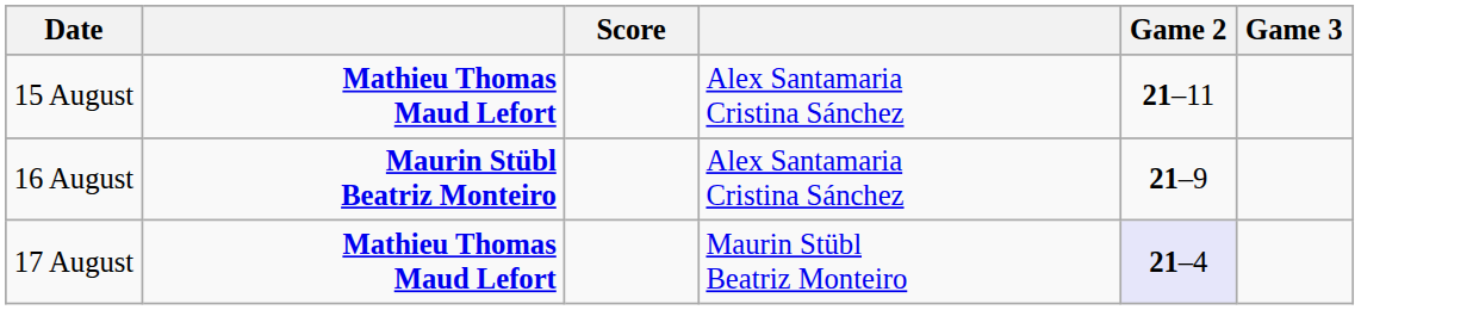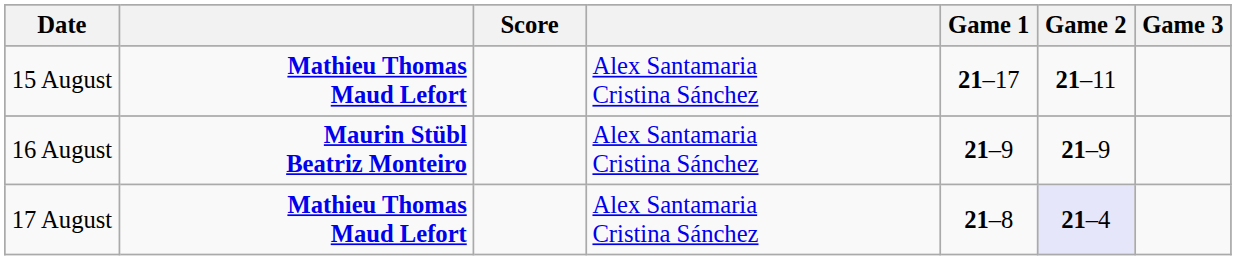 <table class="wikitable" style="text-align: center; font-size:90% ">
 <tr>
 <th width="60">Date</th>
 <th align="right" width="200"></th>
 <th width="60">Score</th>
 <th align="left" width="200"></th>
+<th width="50">Game 1</th>
 <th width="50">Game 2</th>
 <th width="50">Game 3</th>
 </tr>
 <tr>
 <td>15 August</td>
 <td align="right"><strong><a href='#'>Mathieu Thomas</a> <br><a href='#'>Maud Lefort</a> </strong></td>
 <td align="center"></td>
 <td align="left"> <a href='#'>Alex Santamaria</a><br> <a href='#'>Cristina Sánchez</a></td>
+<td><strong>21</strong>–17</td>
 <td><strong>21</strong>–11</td>
 <td></td>
 </tr>
 <tr>
 <td>16 August</td>
 <td align="right"><strong><a href='#'>Maurin Stübl</a> <br><a href='#'>Beatriz Monteiro</a> </strong></td>
 <td align="center"></td>
 <td align="left"> <a href='#'>Alex Santamaria</a><br> <a href='#'>Cristina Sánchez</a></td>
 <td><strong>21</strong>–9</td>
+<td><strong>21</strong>–9</td>
 <td></td>
 </tr>
 <tr>
 <td>17 August</td>
 <td align="right"><strong><a href='#'>Mathieu Thomas</a> <br><a href='#'>Maud Lefort</a> </strong></td>
 <td align="center"></td>
-<td align="left"> <a href='#'>Maurin Stübl</a><br> <a href='#'>Beatriz Monteiro</a></td>
+<td align="left"> <a href='#'>Alex Santamaria</a><br> <a href='#'>Cristina Sánchez</a></td>
+<td><strong>21</strong>–8</td>
 <td style="background: lavender;"><strong>21</strong>–4</td>
 <td></td>
 </tr>
 </table>
